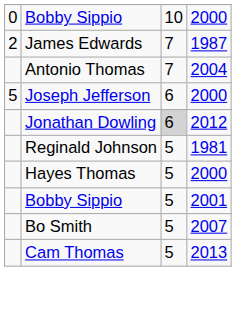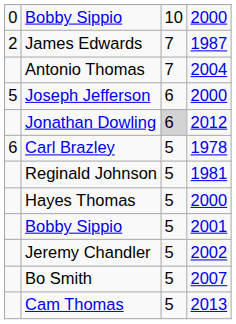 <table class="wikitable">
 <tr>
 </tr>
 <tr>
 <td>0</td>
 <td><a href='#'>Bobby Sippio</a></td>
 <td>10</td>
 <td><a href='#'>2000</a></td>
 </tr>
 <tr>
 <td>2</td>
 <td>James Edwards</td>
 <td>7</td>
 <td><a href='#'>1987</a></td>
 </tr>
 <tr>
 <td></td>
 <td>Antonio Thomas</td>
 <td>7</td>
 <td><a href='#'>2004</a></td>
 </tr>
 <tr>
 <td>5</td>
 <td><a href='#'>Joseph Jefferson</a></td>
 <td>6</td>
 <td><a href='#'>2000</a></td>
 </tr>
 <tr>
 <td></td>
 <td><a href='#'>Jonathan Dowling</a></td>
 <td style="background: lightgrey;">6</td>
 <td><a href='#'>2012</a></td>
 </tr>
 <tr>
+<td>6</td>
+<td><a href='#'>Carl Brazley</a></td>
+<td>5</td>
+<td><a href='#'>1978</a></td>
+</tr>
+<tr>
 <td></td>
 <td>Reginald Johnson</td>
 <td>5</td>
 <td><a href='#'>1981</a></td>
 </tr>
 <tr>
 <td></td>
 <td>Hayes Thomas</td>
 <td>5</td>
 <td><a href='#'>2000</a></td>
 </tr>
 <tr>
 <td></td>
 <td><a href='#'>Bobby Sippio</a></td>
 <td>5</td>
 <td><a href='#'>2001</a></td>
 </tr>
 <tr>
 <td></td>
+<td>Jeremy Chandler</td>
+<td>5</td>
+<td><a href='#'>2002</a></td>
+</tr>
+<tr>
+<td></td>
 <td>Bo Smith</td>
 <td>5</td>
 <td><a href='#'>2007</a></td>
 </tr>
 <tr>
 <td></td>
 <td><a href='#'>Cam Thomas</a></td>
 <td>5</td>
 <td><a href='#'>2013</a></td>
 </tr>
 </table>
